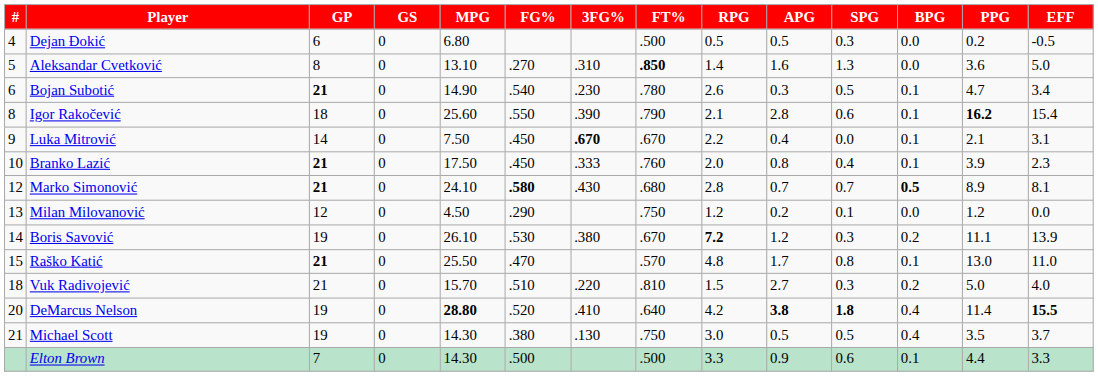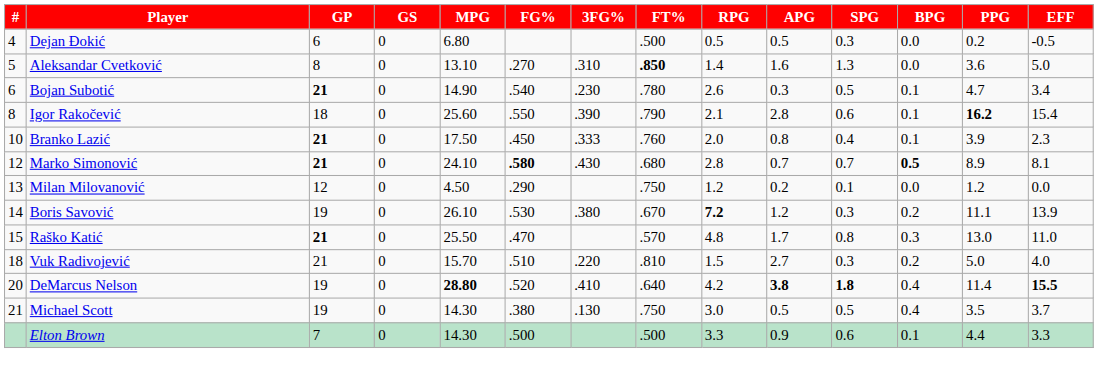 <table class="wikitable sortable" style="font-size: 90%">
 <tr>
 <th style="background:red; color:white;" width="2%">#</th>
 <th style="background:red; color:white;">Player</th>
 <th style="background:red; color:white;" width="6%">GP</th>
 <th style="background:red; color:white;" width="6%">GS</th>
 <th style="background:red; color:white;" width="6%">MPG</th>
 <th style="background:red; color:white;" width="6%">FG%</th>
 <th style="background:red; color:white;" width="6%">3FG%</th>
 <th style="background:red; color:white;" width="6%">FT%</th>
 <th style="background:red; color:white;" width="6%">RPG</th>
 <th style="background:red; color:white;" width="6%">APG</th>
 <th style="background:red; color:white;" width="6%">SPG</th>
 <th style="background:red; color:white;" width="6%">BPG</th>
 <th style="background:red; color:white;" width="6%">PPG</th>
 <th style="background:red; color:white;" width="6%">EFF</th>
 </tr>
 <tr>
 <td>4</td>
 <td> <a href='#'>Dejan Đokić</a></td>
 <td>6</td>
 <td>0</td>
 <td>6.80</td>
 <td></td>
 <td></td>
 <td>.500</td>
 <td>0.5</td>
 <td>0.5</td>
 <td>0.3</td>
 <td>0.0</td>
 <td>0.2</td>
 <td>-0.5</td>
 </tr>
 <tr>
 <td>5</td>
 <td> <a href='#'>Aleksandar Cvetković</a></td>
 <td>8</td>
 <td>0</td>
 <td>13.10</td>
 <td>.270</td>
 <td>.310</td>
 <td><strong>.850</strong></td>
 <td>1.4</td>
 <td>1.6</td>
 <td>1.3</td>
 <td>0.0</td>
 <td>3.6</td>
 <td>5.0</td>
 </tr>
 <tr>
 <td>6</td>
 <td> <a href='#'>Bojan Subotić</a></td>
 <td><strong>21</strong></td>
 <td>0</td>
 <td>14.90</td>
 <td>.540</td>
 <td>.230</td>
 <td>.780</td>
 <td>2.6</td>
 <td>0.3</td>
 <td>0.5</td>
 <td>0.1</td>
 <td>4.7</td>
 <td>3.4</td>
 </tr>
 <tr>
 <td>8</td>
 <td> <a href='#'>Igor Rakočević</a></td>
 <td>18</td>
 <td>0</td>
 <td>25.60</td>
 <td>.550</td>
 <td>.390</td>
 <td>.790</td>
 <td>2.1</td>
 <td>2.8</td>
 <td>0.6</td>
 <td>0.1</td>
 <td><strong>16.2</strong></td>
 <td>15.4</td>
 </tr>
 <tr>
-<td>9</td>
-<td> <a href='#'>Luka Mitrović</a></td>
-<td>14</td>
-<td>0</td>
-<td>7.50</td>
-<td>.450</td>
-<td><strong>.670</strong></td>
-<td>.670</td>
-<td>2.2</td>
-<td>0.4</td>
-<td>0.0</td>
-<td>0.1</td>
-<td>2.1</td>
-<td>3.1</td>
-</tr>
-<tr>
 <td>10</td>
 <td> <a href='#'>Branko Lazić</a></td>
 <td><strong>21</strong></td>
 <td>0</td>
 <td>17.50</td>
 <td>.450</td>
 <td>.333</td>
 <td>.760</td>
 <td>2.0</td>
 <td>0.8</td>
 <td>0.4</td>
 <td>0.1</td>
 <td>3.9</td>
 <td>2.3</td>
 </tr>
 <tr>
 <td>12</td>
 <td> <a href='#'>Marko Simonović</a></td>
 <td><strong>21</strong></td>
 <td>0</td>
 <td>24.10</td>
 <td><strong>.580</strong></td>
 <td>.430</td>
 <td>.680</td>
 <td>2.8</td>
 <td>0.7</td>
 <td>0.7</td>
 <td><strong>0.5</strong></td>
 <td>8.9</td>
 <td>8.1</td>
 </tr>
 <tr>
 <td>13</td>
 <td> <a href='#'>Milan Milovanović</a></td>
 <td>12</td>
 <td>0</td>
 <td>4.50</td>
 <td>.290</td>
 <td></td>
 <td>.750</td>
 <td>1.2</td>
 <td>0.2</td>
 <td>0.1</td>
 <td>0.0</td>
 <td>1.2</td>
 <td>0.0</td>
 </tr>
 <tr>
 <td>14</td>
 <td> <a href='#'>Boris Savović</a></td>
 <td>19</td>
 <td>0</td>
 <td>26.10</td>
 <td>.530</td>
 <td>.380</td>
 <td>.670</td>
 <td><strong>7.2</strong></td>
 <td>1.2</td>
 <td>0.3</td>
 <td>0.2</td>
 <td>11.1</td>
 <td>13.9</td>
 </tr>
 <tr>
 <td>15</td>
 <td> <a href='#'>Raško Katić</a></td>
 <td><strong>21</strong></td>
 <td>0</td>
 <td>25.50</td>
 <td>.470</td>
 <td></td>
 <td>.570</td>
 <td>4.8</td>
 <td>1.7</td>
 <td>0.8</td>
-<td>0.1</td>
+<td>0.3</td>
 <td>13.0</td>
 <td>11.0</td>
 </tr>
 <tr>
 <td>18</td>
 <td> <a href='#'>Vuk Radivojević</a></td>
 <td>21</td>
 <td>0</td>
 <td>15.70</td>
 <td>.510</td>
 <td>.220</td>
 <td>.810</td>
 <td>1.5</td>
 <td>2.7</td>
 <td>0.3</td>
 <td>0.2</td>
 <td>5.0</td>
 <td>4.0</td>
 </tr>
 <tr>
 <td>20</td>
 <td> <a href='#'>DeMarcus Nelson</a></td>
 <td>19</td>
 <td>0</td>
 <td><strong>28.80</strong></td>
 <td>.520</td>
 <td>.410</td>
 <td>.640</td>
 <td>4.2</td>
 <td><strong>3.8</strong></td>
 <td><strong>1.8</strong></td>
 <td>0.4</td>
 <td>11.4</td>
 <td><strong>15.5</strong></td>
 </tr>
 <tr>
 <td>21</td>
 <td> <a href='#'>Michael Scott</a></td>
 <td>19</td>
 <td>0</td>
 <td>14.30</td>
 <td>.380</td>
 <td>.130</td>
 <td>.750</td>
 <td>3.0</td>
 <td>0.5</td>
 <td>0.5</td>
 <td>0.4</td>
 <td>3.5</td>
 <td>3.7</td>
 </tr>
 <tr style="background:#b9e3ca">
 <td></td>
 <td> <em><a href='#'>Elton Brown</a></em></td>
 <td>7</td>
 <td>0</td>
 <td>14.30</td>
 <td>.500</td>
 <td></td>
 <td>.500</td>
 <td>3.3</td>
 <td>0.9</td>
 <td>0.6</td>
 <td>0.1</td>
 <td>4.4</td>
 <td>3.3</td>
 </tr>
 </table>
